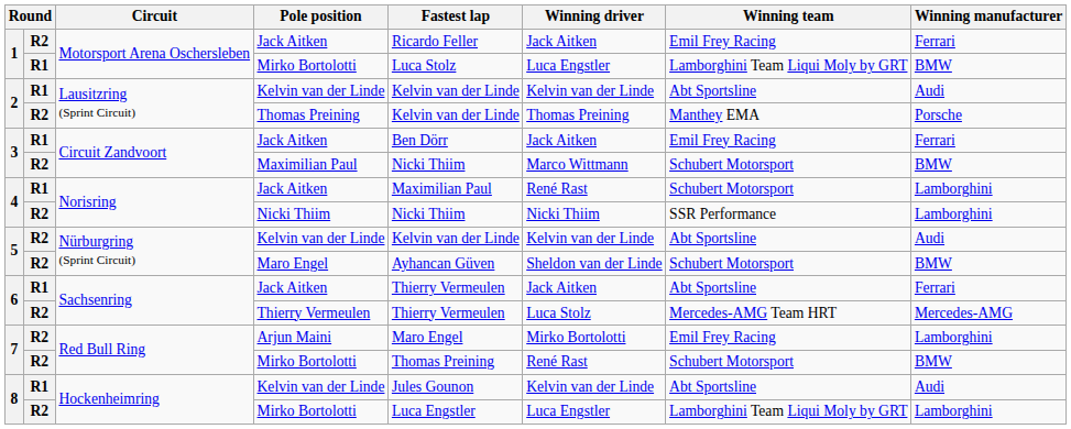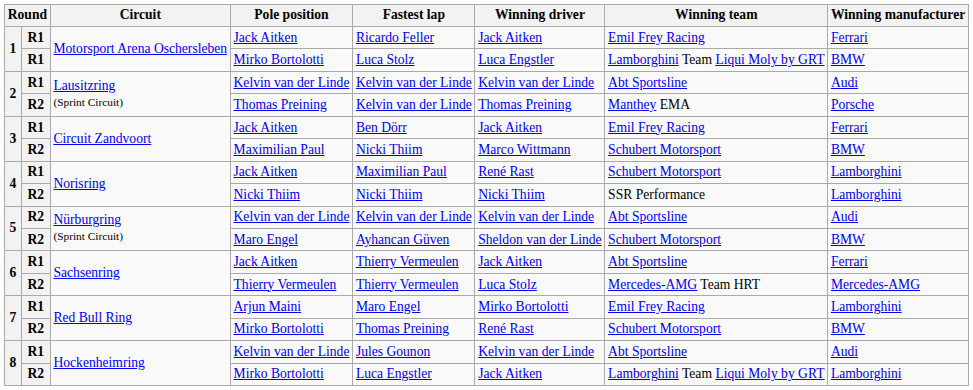 <table class="wikitable" style="font-size:85%;">
 <tr>
 <th colspan=2>Round</th>
 <th>Circuit</th>
 <th>Pole position</th>
 <th>Fastest lap</th>
 <th>Winning driver</th>
 <th>Winning team</th>
 <th nowrap>Winning manufacturer</th>
 </tr>
 <tr>
 <th rowspan="2">1</th>
-<th>R2</th>
+<th>R1</th>
 <td rowspan="2" nowrap=""> <a href='#'>Motorsport Arena Oschersleben</a></td>
 <td nowrap> <a href='#'>Jack Aitken</a></td>
 <td nowrap> <a href='#'>Ricardo Feller</a></td>
 <td nowrap> <a href='#'>Jack Aitken</a></td>
 <td nowrap> <a href='#'>Emil Frey Racing</a></td>
 <td nowrap> <a href='#'>Ferrari</a></td>
 </tr>
 <tr>
 <th>R1</th>
 <td nowrap> <a href='#'>Mirko Bortolotti</a></td>
 <td nowrap> <a href='#'>Luca Stolz</a></td>
 <td nowrap> <a href='#'>Luca Engstler</a></td>
 <td nowrap> <a href='#'>Lamborghini</a> Team <a href='#'>Liqui Moly by GRT</a></td>
 <td nowrap> <a href='#'>BMW</a></td>
 </tr>
 <tr>
 <th rowspan="2">2</th>
 <th>R1</th>
 <td rowspan="2" nowrap=""> <a href='#'>Lausitzring</a><br><small>(Sprint Circuit)</small></td>
 <td nowrap> <a href='#'>Kelvin van der Linde</a></td>
 <td nowrap> <a href='#'>Kelvin van der Linde</a></td>
 <td nowrap> <a href='#'>Kelvin van der Linde</a></td>
 <td nowrap> <a href='#'>Abt Sportsline</a></td>
 <td nowrap> <a href='#'>Audi</a></td>
 </tr>
 <tr>
 <th>R2</th>
 <td nowrap> <a href='#'>Thomas Preining</a></td>
 <td nowrap> <a href='#'>Kelvin van der Linde</a></td>
 <td nowrap> <a href='#'>Thomas Preining</a></td>
 <td nowrap> <a href='#'>Manthey</a> EMA</td>
 <td nowrap> <a href='#'>Porsche</a></td>
 </tr>
 <tr>
 <th rowspan="2">3</th>
 <th>R1</th>
 <td rowspan="2" nowrap=""> <a href='#'>Circuit Zandvoort</a></td>
 <td nowrap> <a href='#'>Jack Aitken</a></td>
 <td nowrap> <a href='#'>Ben Dörr</a></td>
 <td nowrap> <a href='#'>Jack Aitken</a></td>
 <td nowrap> <a href='#'>Emil Frey Racing</a></td>
 <td nowrap> <a href='#'>Ferrari</a></td>
 </tr>
 <tr>
 <th>R2</th>
 <td nowrap> <a href='#'>Maximilian Paul</a></td>
 <td nowrap> <a href='#'>Nicki Thiim</a></td>
 <td nowrap> <a href='#'>Marco Wittmann</a></td>
 <td nowrap> <a href='#'>Schubert Motorsport</a></td>
 <td nowrap> <a href='#'>BMW</a></td>
 </tr>
 <tr>
 <th rowspan="2">4</th>
 <th>R1</th>
 <td rowspan="2" nowrap=""> <a href='#'>Norisring</a></td>
 <td nowrap> <a href='#'>Jack Aitken</a></td>
 <td nowrap> <a href='#'>Maximilian Paul</a></td>
 <td nowrap> <a href='#'>René Rast</a></td>
 <td nowrap> <a href='#'>Schubert Motorsport</a></td>
 <td nowrap> <a href='#'>Lamborghini</a></td>
 </tr>
 <tr>
 <th>R2</th>
 <td nowrap> <a href='#'>Nicki Thiim</a></td>
 <td nowrap> <a href='#'>Nicki Thiim</a></td>
 <td nowrap> <a href='#'>Nicki Thiim</a></td>
 <td nowrap> SSR Performance</td>
 <td nowrap> <a href='#'>Lamborghini</a></td>
 </tr>
 <tr>
 <th rowspan="2">5</th>
 <th>R2</th>
 <td rowspan="2" nowrap=""> <a href='#'>Nürburgring</a><br><small>(Sprint Circuit)</small></td>
 <td nowrap> <a href='#'>Kelvin van der Linde</a></td>
 <td nowrap> <a href='#'>Kelvin van der Linde</a></td>
 <td nowrap> <a href='#'>Kelvin van der Linde</a></td>
 <td nowrap> <a href='#'>Abt Sportsline</a></td>
 <td nowrap> <a href='#'>Audi</a></td>
 </tr>
 <tr>
 <th>R2</th>
 <td nowrap> <a href='#'>Maro Engel</a></td>
 <td nowrap> <a href='#'>Ayhancan Güven</a></td>
 <td nowrap> <a href='#'>Sheldon van der Linde</a></td>
 <td nowrap> <a href='#'>Schubert Motorsport</a></td>
 <td nowrap> <a href='#'>BMW</a></td>
 </tr>
 <tr>
 <th rowspan="2">6</th>
 <th>R1</th>
 <td rowspan="2" nowrap=""> <a href='#'>Sachsenring</a></td>
 <td nowrap> <a href='#'>Jack Aitken</a></td>
 <td nowrap> <a href='#'>Thierry Vermeulen</a></td>
 <td nowrap> <a href='#'>Jack Aitken</a></td>
 <td nowrap> <a href='#'>Abt Sportsline</a></td>
 <td nowrap> <a href='#'>Ferrari</a></td>
 </tr>
 <tr>
 <th>R2</th>
 <td nowrap> <a href='#'>Thierry Vermeulen</a></td>
 <td nowrap> <a href='#'>Thierry Vermeulen</a></td>
 <td nowrap> <a href='#'>Luca Stolz</a></td>
 <td nowrap> <a href='#'>Mercedes-AMG</a> Team HRT</td>
 <td nowrap> <a href='#'>Mercedes-AMG</a></td>
 </tr>
 <tr>
 <th rowspan="2">7</th>
-<th>R2</th>
+<th>R1</th>
 <td rowspan="2" nowrap=""> <a href='#'>Red Bull Ring</a></td>
 <td nowrap> <a href='#'>Arjun Maini</a></td>
 <td nowrap> <a href='#'>Maro Engel</a></td>
 <td nowrap> <a href='#'>Mirko Bortolotti</a></td>
 <td nowrap> <a href='#'>Emil Frey Racing</a></td>
 <td nowrap> <a href='#'>Lamborghini</a></td>
 </tr>
 <tr>
 <th>R2</th>
 <td nowrap> <a href='#'>Mirko Bortolotti</a></td>
 <td nowrap> <a href='#'>Thomas Preining</a></td>
 <td nowrap> <a href='#'>René Rast</a></td>
 <td nowrap> <a href='#'>Schubert Motorsport</a></td>
 <td nowrap> <a href='#'>BMW</a></td>
 </tr>
 <tr>
 <th rowspan="2">8</th>
 <th>R1</th>
 <td rowspan="2" nowrap=""> <a href='#'>Hockenheimring</a></td>
 <td nowrap> <a href='#'>Kelvin van der Linde</a></td>
 <td nowrap> <a href='#'>Jules Gounon</a></td>
 <td nowrap> <a href='#'>Kelvin van der Linde</a></td>
 <td nowrap> <a href='#'>Abt Sportsline</a></td>
 <td nowrap> <a href='#'>Audi</a></td>
 </tr>
 <tr>
 <th>R2</th>
 <td nowrap> <a href='#'>Mirko Bortolotti</a></td>
 <td nowrap> <a href='#'>Luca Engstler</a></td>
-<td nowrap> <a href='#'>Luca Engstler</a></td>
+<td nowrap> <a href='#'>Jack Aitken</a></td>
 <td nowrap> <a href='#'>Lamborghini</a> Team <a href='#'>Liqui Moly by GRT</a></td>
 <td nowrap> <a href='#'>Lamborghini</a></td>
 </tr>
 </table>
